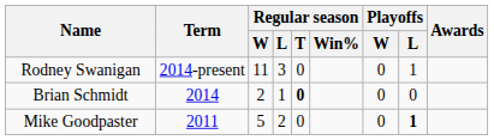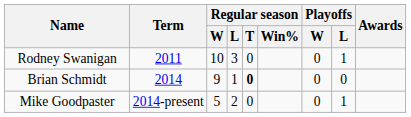 <table class="wikitable">
 <tr>
 <th rowspan="2" style="width:140px;">Name</th>
 <th rowspan="2">Term</th>
 <th colspan="4">Regular season</th>
 <th colspan="2">Playoffs</th>
 <th rowspan="2">Awards</th>
 </tr>
 <tr>
 <th>W</th>
 <th>L</th>
 <th>T</th>
 <th>Win%</th>
 <th>W</th>
 <th>L</th>
 </tr>
 <tr>
 <td style="text-align:center;">Rodney Swanigan</td>
-<td style="text-align:center;"><a href='#'>2014</a>-present</td>
-<td style="text-align:center;">11</td>
+<td style="text-align:center;"><a href='#'>2011</a></td>
+<td style="text-align:center;">10</td>
 <td style="text-align:center;">3</td>
 <td style="text-align:center;">0</td>
 <td style="text-align:center;"></td>
 <td style="text-align:center;">0</td>
 <td style="text-align:center;">1</td>
 <td style="text-align:center;"></td>
 </tr>
 <tr>
 <td style="text-align:center;">Brian Schmidt</td>
 <td style="text-align:center;"><a href='#'>2014</a></td>
-<td style="text-align:center;">2</td>
+<td style="text-align:center;">9</td>
 <td style="text-align:center;">1</td>
 <td style="text-align:center;"><strong>0</strong></td>
 <td style="text-align:center;"></td>
 <td style="text-align:center;">0</td>
 <td style="text-align:center;">0</td>
 <td style="text-align:center;"></td>
 </tr>
 <tr>
 <td style="text-align:center;">Mike Goodpaster</td>
-<td style="text-align:center;"><a href='#'>2011</a></td>
+<td style="text-align:center;"><a href='#'>2014</a>-present</td>
 <td style="text-align:center;">5</td>
 <td style="text-align:center;">2</td>
 <td style="text-align:center;">0</td>
 <td style="text-align:center;"></td>
 <td style="text-align:center;">0</td>
-<td style="text-align:center;"><strong>1</strong></td>
+<td style="text-align:center;">1</td>
 <td style="text-align:center;"></td>
 </tr>
 </table>
